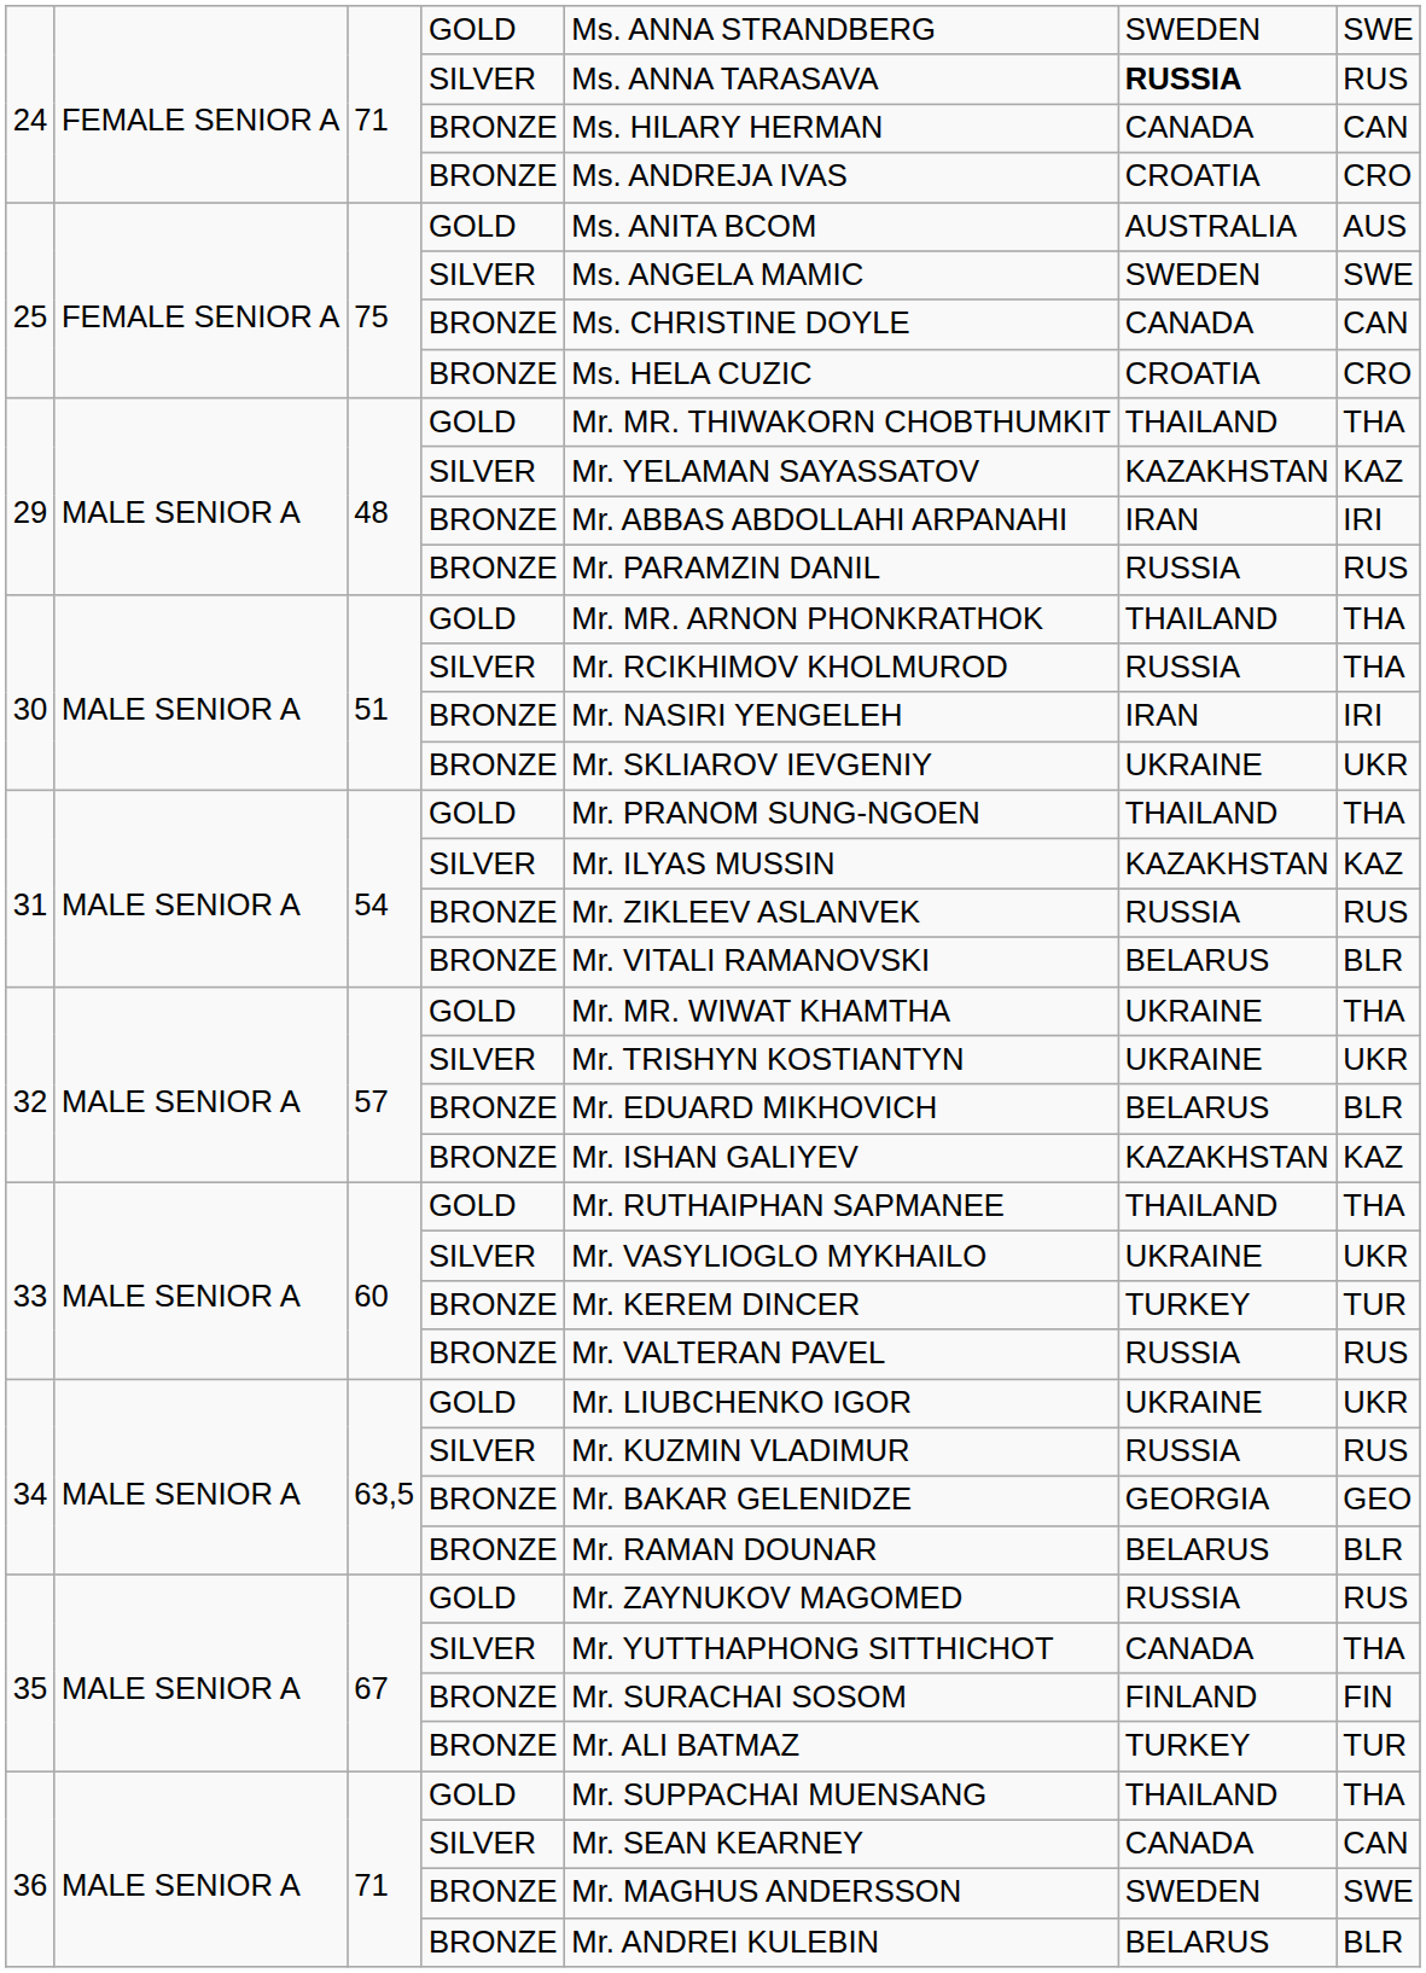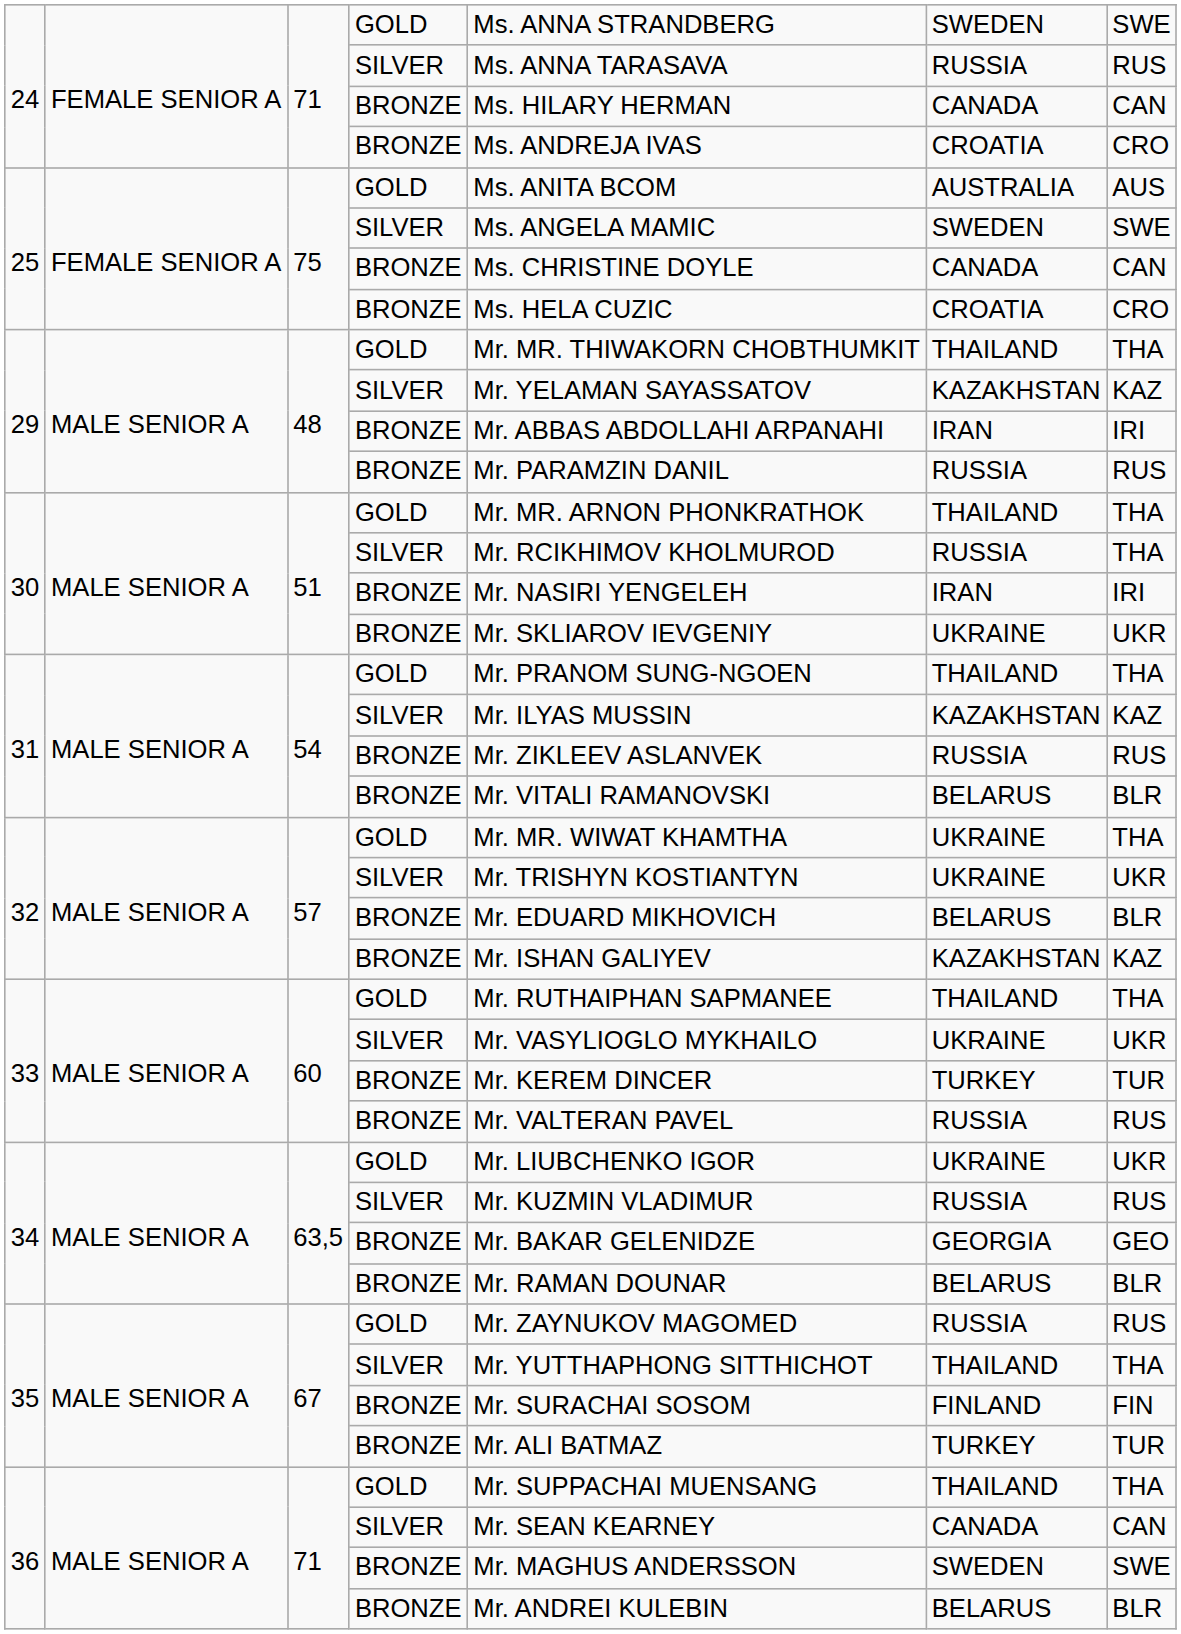 <table class="wikitable">
 <tr>
 <td rowspan="4"><br>24</td>
 <td rowspan="4"><br>FEMALE SENIOR A</td>
 <td rowspan="4"><br>71</td>
 <td>GOLD</td>
 <td>Ms. ANNA STRANDBERG</td>
 <td>SWEDEN</td>
 <td>SWE</td>
 </tr>
 <tr>
 <td>SILVER</td>
 <td>Ms. ANNA TARASAVA</td>
-<td><strong>RUSSIA</strong></td>
+<td>RUSSIA</td>
 <td>RUS</td>
 </tr>
 <tr>
 <td>BRONZE</td>
 <td>Ms. HILARY HERMAN</td>
 <td>CANADA</td>
 <td>CAN</td>
 </tr>
 <tr>
 <td>BRONZE</td>
 <td>Ms. ANDREJA IVAS</td>
 <td>CROATIA</td>
 <td>CRO</td>
 </tr>
 <tr>
 <td rowspan="4"><br>25</td>
 <td rowspan="4"><br>FEMALE SENIOR A</td>
 <td rowspan="4"><br>75</td>
 <td>GOLD</td>
 <td>Ms. ANITA BCOM</td>
 <td>AUSTRALIA</td>
 <td>AUS</td>
 </tr>
 <tr>
 <td>SILVER</td>
 <td>Ms. ANGELA MAMIC</td>
 <td>SWEDEN</td>
 <td>SWE</td>
 </tr>
 <tr>
 <td>BRONZE</td>
 <td>Ms. CHRISTINE DOYLE</td>
 <td>CANADA</td>
 <td>CAN</td>
 </tr>
 <tr>
 <td>BRONZE</td>
 <td>Ms. HELA CUZIC</td>
 <td>CROATIA</td>
 <td>CRO</td>
 </tr>
 <tr>
 <td rowspan="4"><br>29</td>
 <td rowspan="4"><br>MALE SENIOR A</td>
 <td rowspan="4"><br>48</td>
 <td>GOLD</td>
 <td>Mr. MR. THIWAKORN CHOBTHUMKIT</td>
 <td>THAILAND</td>
 <td>THA</td>
 </tr>
 <tr>
 <td>SILVER</td>
 <td>Mr. YELAMAN SAYASSATOV</td>
 <td>KAZAKHSTAN</td>
 <td>KAZ</td>
 </tr>
 <tr>
 <td>BRONZE</td>
 <td>Mr. ABBAS ABDOLLAHI ARPANAHI</td>
 <td>IRAN</td>
 <td>IRI</td>
 </tr>
 <tr>
 <td>BRONZE</td>
 <td>Mr. PARAMZIN DANIL</td>
 <td>RUSSIA</td>
 <td>RUS</td>
 </tr>
 <tr>
 <td rowspan="4"><br>30</td>
 <td rowspan="4"><br>MALE SENIOR A</td>
 <td rowspan="4"><br>51</td>
 <td>GOLD</td>
 <td>Mr. MR. ARNON  PHONKRATHOK</td>
 <td>THAILAND</td>
 <td>THA</td>
 </tr>
 <tr>
 <td>SILVER</td>
 <td>Mr. RCIKHIMOV KHOLMUROD</td>
 <td>RUSSIA</td>
 <td>THA</td>
 </tr>
 <tr>
 <td>BRONZE</td>
 <td>Mr. NASIRI YENGELEH</td>
 <td>IRAN</td>
 <td>IRI</td>
 </tr>
 <tr>
 <td>BRONZE</td>
 <td>Mr. SKLIAROV IEVGENIY</td>
 <td>UKRAINE</td>
 <td>UKR</td>
 </tr>
 <tr>
 <td rowspan="4"><br>31</td>
 <td rowspan="4"><br>MALE SENIOR A</td>
 <td rowspan="4"><br>54</td>
 <td>GOLD</td>
 <td>Mr. PRANOM SUNG-NGOEN</td>
 <td>THAILAND</td>
 <td>THA</td>
 </tr>
 <tr>
 <td>SILVER</td>
 <td>Mr. ILYAS MUSSIN</td>
 <td>KAZAKHSTAN</td>
 <td>KAZ</td>
 </tr>
 <tr>
 <td>BRONZE</td>
 <td>Mr. ZIKLEEV ASLANVEK</td>
 <td>RUSSIA</td>
 <td>RUS</td>
 </tr>
 <tr>
 <td>BRONZE</td>
 <td>Mr. VITALI RAMANOVSKI</td>
 <td>BELARUS</td>
 <td>BLR</td>
 </tr>
 <tr>
 <td rowspan="4"><br>32</td>
 <td rowspan="4"><br>MALE SENIOR A</td>
 <td rowspan="4"><br>57</td>
 <td>GOLD</td>
 <td>Mr. MR. WIWAT KHAMTHA</td>
 <td>UKRAINE</td>
 <td>THA</td>
 </tr>
 <tr>
 <td>SILVER</td>
 <td>Mr. TRISHYN KOSTIANTYN</td>
 <td>UKRAINE</td>
 <td>UKR</td>
 </tr>
 <tr>
 <td>BRONZE</td>
 <td>Mr. EDUARD MIKHOVICH</td>
 <td>BELARUS</td>
 <td>BLR</td>
 </tr>
 <tr>
 <td>BRONZE</td>
 <td>Mr. ISHAN GALIYEV</td>
 <td>KAZAKHSTAN</td>
 <td>KAZ</td>
 </tr>
 <tr>
 <td rowspan="4"><br>33</td>
 <td rowspan="4"><br>MALE SENIOR A</td>
 <td rowspan="4"><br>60</td>
 <td>GOLD</td>
 <td>Mr. RUTHAIPHAN SAPMANEE</td>
 <td>THAILAND</td>
 <td>THA</td>
 </tr>
 <tr>
 <td>SILVER</td>
 <td>Mr. VASYLIOGLO MYKHAILO</td>
 <td>UKRAINE</td>
 <td>UKR</td>
 </tr>
 <tr>
 <td>BRONZE</td>
 <td>Mr. KEREM DINCER</td>
 <td>TURKEY</td>
 <td>TUR</td>
 </tr>
 <tr>
 <td>BRONZE</td>
 <td>Mr. VALTERAN PAVEL</td>
 <td>RUSSIA</td>
 <td>RUS</td>
 </tr>
 <tr>
 <td rowspan="4"><br>34</td>
 <td rowspan="4"><br>MALE SENIOR A</td>
 <td rowspan="4"><br>63,5</td>
 <td>GOLD</td>
 <td>Mr. LIUBCHENKO IGOR</td>
 <td>UKRAINE</td>
 <td>UKR</td>
 </tr>
 <tr>
 <td>SILVER</td>
 <td>Mr. KUZMIN VLADIMUR</td>
 <td>RUSSIA</td>
 <td>RUS</td>
 </tr>
 <tr>
 <td>BRONZE</td>
 <td>Mr. BAKAR GELENIDZE</td>
 <td>GEORGIA</td>
 <td>GEO</td>
 </tr>
 <tr>
 <td>BRONZE</td>
 <td>Mr. RAMAN DOUNAR</td>
 <td>BELARUS</td>
 <td>BLR</td>
 </tr>
 <tr>
 <td rowspan="4"><br>35</td>
 <td rowspan="4"><br>MALE SENIOR A</td>
 <td rowspan="4"><br>67</td>
 <td>GOLD</td>
 <td>Mr. ZAYNUKOV MAGOMED</td>
 <td>RUSSIA</td>
 <td>RUS</td>
 </tr>
 <tr>
 <td>SILVER</td>
 <td>Mr. YUTTHAPHONG SITTHICHOT</td>
-<td>CANADA</td>
+<td>THAILAND</td>
 <td>THA</td>
 </tr>
 <tr>
 <td>BRONZE</td>
 <td>Mr. SURACHAI SOSOM</td>
 <td>FINLAND</td>
 <td>FIN</td>
 </tr>
 <tr>
 <td>BRONZE</td>
 <td>Mr. ALI BATMAZ</td>
 <td>TURKEY</td>
 <td>TUR</td>
 </tr>
 <tr>
 <td rowspan="4"><br>36</td>
 <td rowspan="4"><br>MALE SENIOR A</td>
 <td rowspan="4"><br>71</td>
 <td>GOLD</td>
 <td>Mr. SUPPACHAI MUENSANG</td>
 <td>THAILAND</td>
 <td>THA</td>
 </tr>
 <tr>
 <td>SILVER</td>
 <td>Mr. SEAN KEARNEY</td>
 <td>CANADA</td>
 <td>CAN</td>
 </tr>
 <tr>
 <td>BRONZE</td>
 <td>Mr. MAGHUS ANDERSSON</td>
 <td>SWEDEN</td>
 <td>SWE</td>
 </tr>
 <tr>
 <td>BRONZE</td>
 <td>Mr. ANDREI KULEBIN</td>
 <td>BELARUS</td>
 <td>BLR</td>
 </tr>
 </table>
